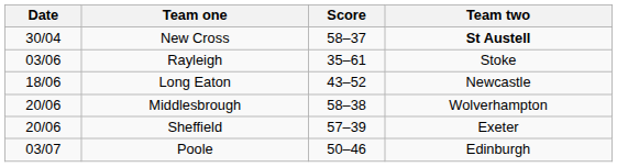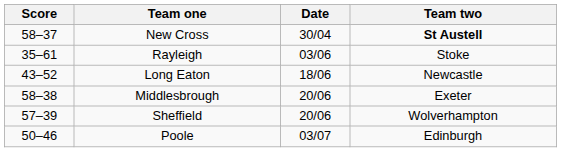 <table class="wikitable" style="text-align: center">
 <tr>
+<th width=80>Score</th>
+<th width=250>Team one</th>
 <th width=80>Date</th>
-<th width=250>Team one</th>
-<th width=80>Score</th>
 <th width=250>Team two</th>
 </tr>
 <tr>
+<td>58–37</td>
+<td>New Cross</td>
 <td>30/04</td>
-<td>New Cross</td>
-<td>58–37</td>
 <td><strong>St Austell</strong></td>
 </tr>
 <tr>
+<td>35–61</td>
+<td>Rayleigh</td>
 <td>03/06</td>
-<td>Rayleigh</td>
-<td>35–61</td>
 <td>Stoke</td>
 </tr>
 <tr>
+<td>43–52</td>
+<td>Long Eaton</td>
 <td>18/06</td>
-<td>Long Eaton</td>
-<td>43–52</td>
 <td>Newcastle</td>
 </tr>
 <tr>
+<td>58–38</td>
+<td>Middlesbrough</td>
 <td>20/06</td>
-<td>Middlesbrough</td>
-<td>58–38</td>
+<td>Exeter</td>
+</tr>
+<tr>
+<td>57–39</td>
+<td>Sheffield</td>
+<td>20/06</td>
 <td>Wolverhampton</td>
 </tr>
 <tr>
-<td>20/06</td>
-<td>Sheffield</td>
-<td>57–39</td>
-<td>Exeter</td>
-</tr>
-<tr>
+<td>50–46</td>
+<td>Poole</td>
 <td>03/07</td>
-<td>Poole</td>
-<td>50–46</td>
 <td>Edinburgh</td>
 </tr>
 </table>
